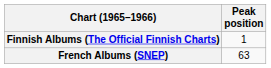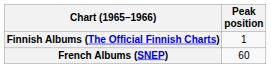 <table class="wikitable sortable plainrowheaders" style="text-align:center">
 <tr>
 <th scope="col">Chart (1965–1966)</th>
 <th scope="col">Peak<br> position</th>
 </tr>
 <tr>
 <th scope="row">Finnish Albums (<a href='#'>The Official Finnish Charts</a>)</th>
 <td align="center">1</td>
 </tr>
 <tr>
 <th scope="row">French Albums (<a href='#'>SNEP</a>)</th>
-<td align="center">63</td>
+<td align="center">60</td>
 </tr>
 </table>
